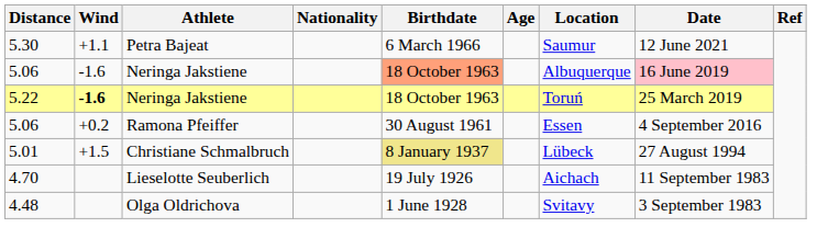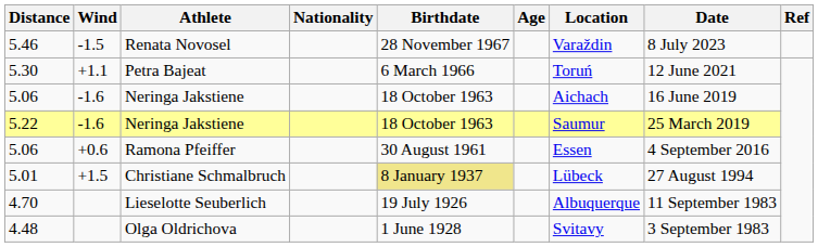 <table class="wikitable">
 <tr>
 <th>Distance</th>
 <th>Wind</th>
 <th>Athlete</th>
 <th>Nationality</th>
 <th>Birthdate</th>
 <th>Age</th>
 <th>Location</th>
 <th>Date</th>
 <th>Ref</th>
 </tr>
 <tr>
+<td>5.46</td>
+<td>-1.5</td>
+<td>Renata Novosel</td>
+<td></td>
+<td>28 November 1967</td>
+<td></td>
+<td><a href='#'>Varaždin</a></td>
+<td>8 July 2023</td>
+<td></td>
+</tr>
+<tr>
 <td>5.30</td>
 <td>+1.1</td>
 <td>Petra Bajeat</td>
 <td></td>
 <td>6 March 1966</td>
 <td></td>
-<td><a href='#'>Saumur</a></td>
+<td><a href='#'>Toruń</a></td>
 <td>12 June 2021</td>
 </tr>
 <tr>
 <td>5.06 </td>
 <td>-1.6</td>
 <td>Neringa Jakstiene</td>
 <td></td>
-<td style="background: lightsalmon;">18 October 1963</td>
+<td>18 October 1963</td>
 <td></td>
-<td><a href='#'>Albuquerque</a></td>
-<td style="background: pink;">16 June 2019</td>
+<td><a href='#'>Aichach</a></td>
+<td>16 June 2019</td>
 </tr>
 <tr style="background:#ff9;">
 <td>5.22 </td>
-<td><strong>-1.6</strong></td>
+<td>-1.6</td>
 <td>Neringa Jakstiene</td>
 <td></td>
 <td>18 October 1963</td>
 <td></td>
-<td><a href='#'>Toruń</a></td>
+<td><a href='#'>Saumur</a></td>
 <td>25 March 2019</td>
 </tr>
 <tr>
 <td>5.06</td>
-<td>+0.2</td>
+<td>+0.6</td>
 <td>Ramona Pfeiffer</td>
 <td></td>
 <td>30 August 1961</td>
 <td></td>
 <td><a href='#'>Essen</a></td>
 <td>4 September 2016</td>
 </tr>
 <tr>
 <td>5.01</td>
 <td>+1.5</td>
 <td>Christiane Schmalbruch</td>
 <td></td>
 <td style="background: khaki;">8 January 1937</td>
 <td></td>
 <td><a href='#'>Lübeck</a></td>
 <td>27 August 1994</td>
 </tr>
 <tr>
 <td>4.70</td>
 <td></td>
 <td>Lieselotte Seuberlich</td>
 <td></td>
 <td>19 July 1926</td>
 <td></td>
-<td><a href='#'>Aichach</a></td>
+<td><a href='#'>Albuquerque</a></td>
 <td>11 September 1983</td>
 </tr>
 <tr>
 <td>4.48</td>
 <td></td>
 <td>Olga Oldrichova</td>
 <td></td>
 <td>1 June 1928</td>
 <td></td>
 <td><a href='#'>Svitavy</a></td>
 <td>3 September 1983</td>
 </tr>
 </table>
